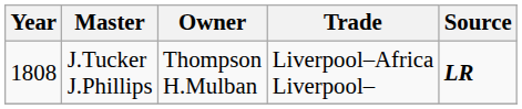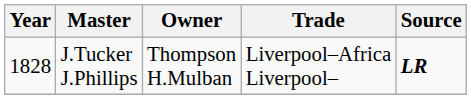 <table class=" wikitable">
 <tr>
 <th>Year</th>
 <th>Master</th>
 <th>Owner</th>
 <th>Trade</th>
 <th>Source</th>
 </tr>
 <tr>
-<td>1808</td>
+<td>1828</td>
 <td>J.Tucker<br>J.Phillips</td>
 <td>Thompson<br>H.Mulban</td>
 <td>Liverpool–Africa<br>Liverpool–</td>
 <td><strong><em>LR</em></strong></td>
 </tr>
 <tr>
 </tr>
 </table>
